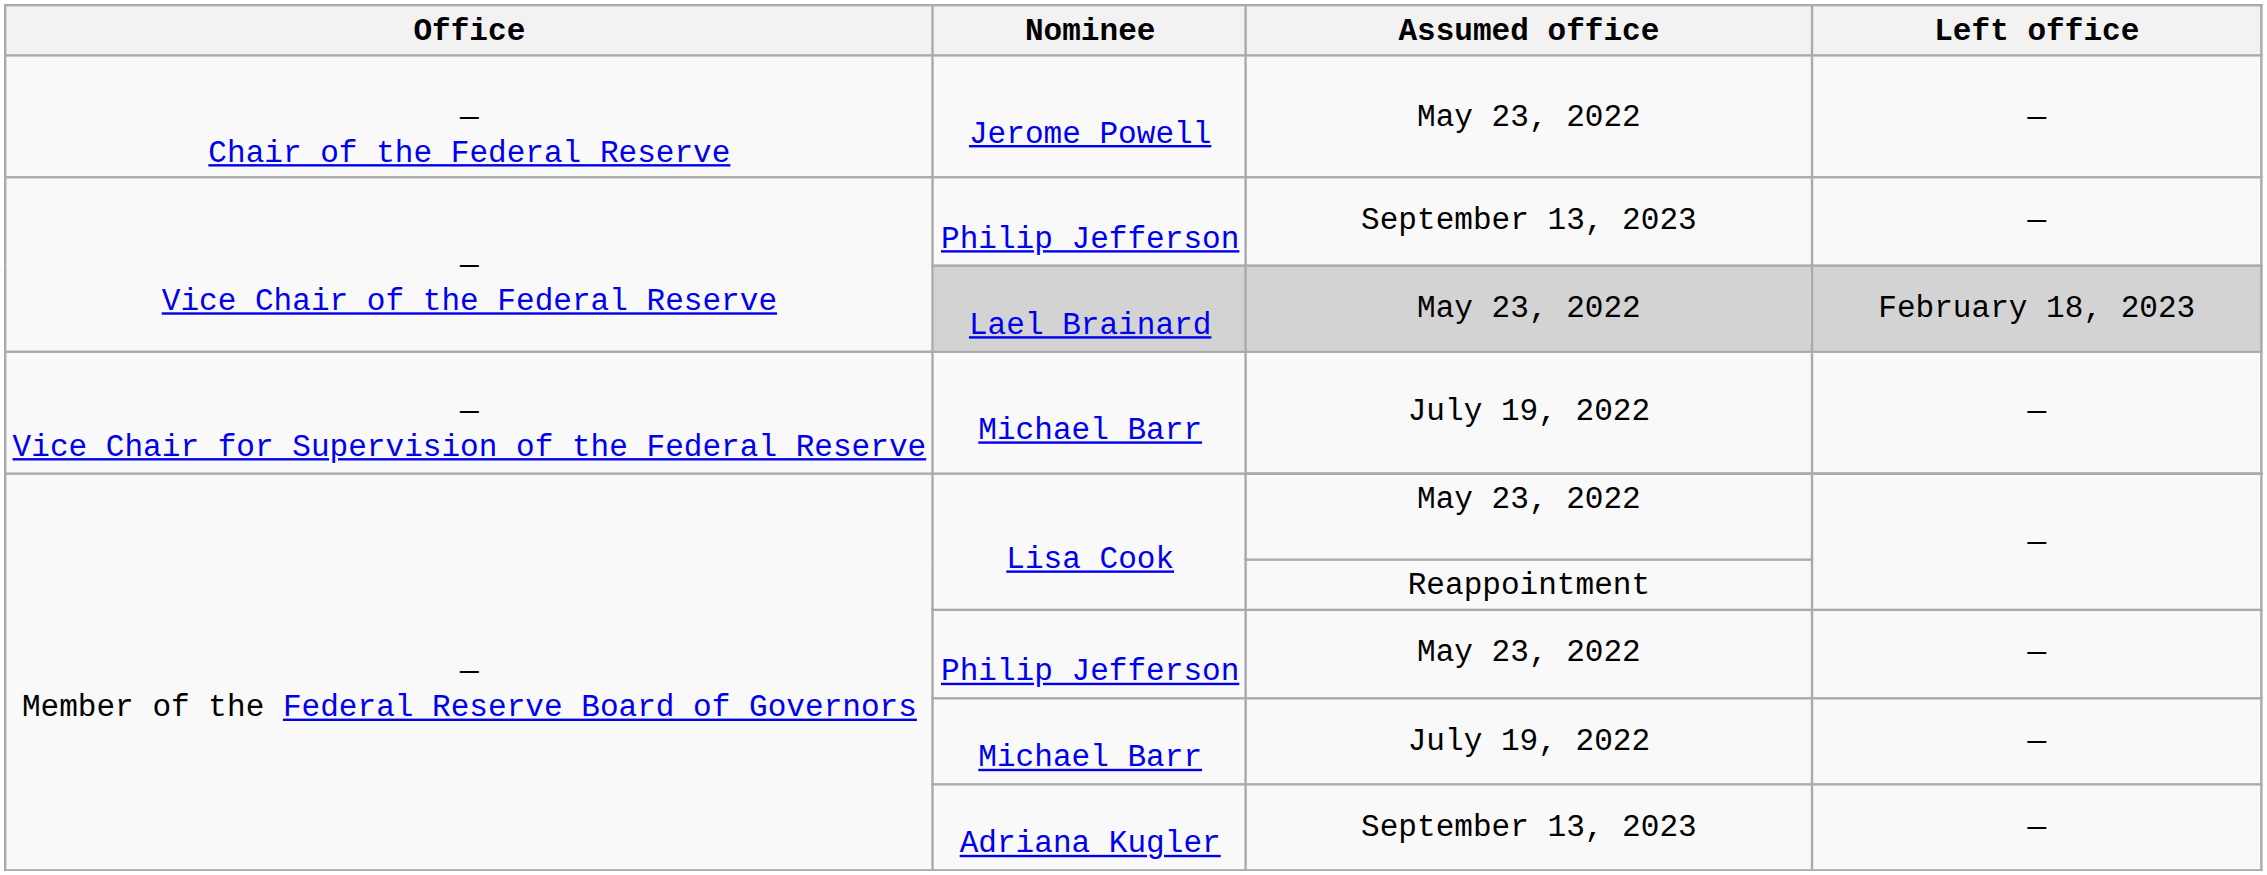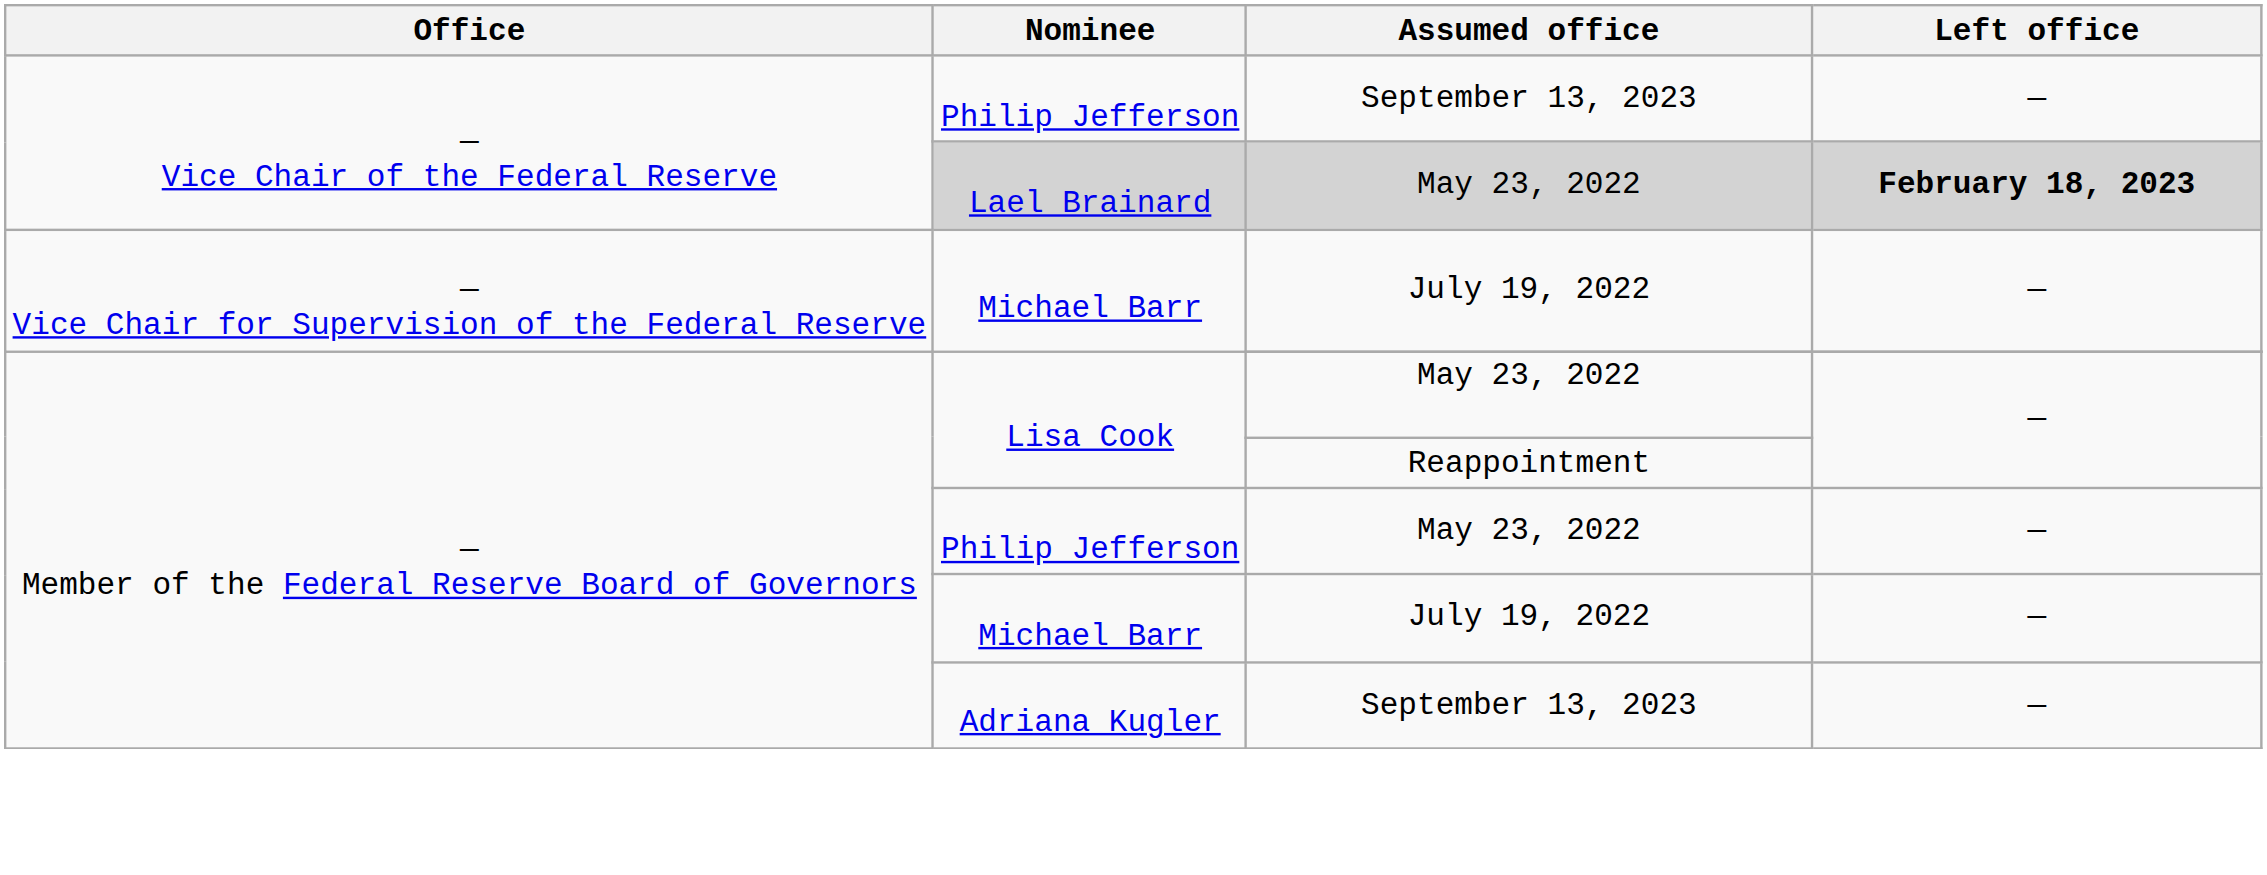 <table class="wikitable sortable" style="text-align:center">
 <tr>
 <th>Office</th>
 <th>Nominee</th>
 <th style="width:25%;" data-sort-type="date">Assumed office</th>
 <th style="width:20%;" data-sort-type="date">Left office</th>
-</tr>
-<tr>
-<td><br>—<br><a href='#'>Chair of the Federal Reserve</a></td>
-<td><br><a href='#'>Jerome Powell</a><br></td>
-<td>May 23, 2022<br></td>
-<td>—</td>
 </tr>
 <tr>
 <td rowspan=2><br>—<br><a href='#'>Vice Chair of the Federal Reserve</a></td>
 <td><br><a href='#'>Philip Jefferson</a></td>
 <td>September 13, 2023<br></td>
 <td>—</td>
 </tr>
 <tr style="background:lightgray;">
 <td><br><a href='#'>Lael Brainard</a></td>
 <td>May 23, 2022<br></td>
-<td>February 18, 2023</td>
+<td><strong>February 18, 2023</strong></td>
 </tr>
 <tr>
 <td><br>—<br><a href='#'>Vice Chair for Supervision of the Federal Reserve</a></td>
 <td><br><a href='#'>Michael Barr</a></td>
 <td>July 19, 2022<br></td>
 <td>—</td>
 </tr>
 <tr>
 <td rowspan=6><br>—<br>Member of the <a href='#'>Federal Reserve Board of Governors</a></td>
 <td rowspan=3><br><a href='#'>Lisa Cook</a></td>
 </tr>
 <tr>
 <td>May 23, 2022<br><br></td>
 <td rowspan=2>—</td>
 </tr>
 <tr>
 <td>Reappointment<br></td>
 </tr>
 <tr>
 <td><br><a href='#'>Philip Jefferson</a></td>
 <td>May 23, 2022<br></td>
 <td>—</td>
 </tr>
 <tr>
 <td><br><a href='#'>Michael Barr</a></td>
 <td>July 19, 2022<br></td>
 <td>—</td>
 </tr>
 <tr>
 <td><br><a href='#'>Adriana Kugler</a></td>
 <td>September 13, 2023<br></td>
 <td>—</td>
 </tr>
 </table>
